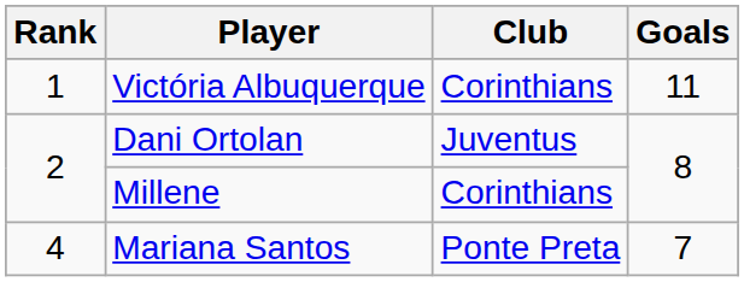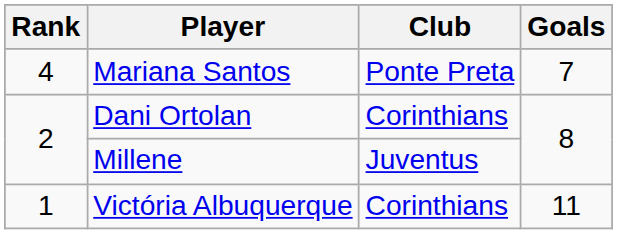 <table class="wikitable sortable" style="text-align:center">
 <tr>
 <th>Rank</th>
 <th>Player</th>
 <th>Club</th>
 <th>Goals</th>
 </tr>
 <tr>
+<td rowspan=1>4</td>
+<td align=left> <a href='#'>Mariana Santos</a></td>
+<td align=left><a href='#'>Ponte Preta</a></td>
+<td rowspan=1>7</td>
+</tr>
+<tr>
+<td rowspan=2>2</td>
+<td align=left> <a href='#'>Dani Ortolan</a></td>
+<td align=left><a href='#'>Corinthians</a></td>
+<td rowspan=2>8</td>
+</tr>
+<tr>
+<td align=left> <a href='#'>Millene</a></td>
+<td align=left><a href='#'>Juventus</a></td>
+</tr>
+<tr>
 <td rowspan=1>1</td>
 <td align=left> <a href='#'>Victória Albuquerque</a></td>
 <td align=left><a href='#'>Corinthians</a></td>
 <td rowspan=1>11</td>
 </tr>
-<tr>
-<td rowspan=2>2</td>
-<td align=left> <a href='#'>Dani Ortolan</a></td>
-<td align=left><a href='#'>Juventus</a></td>
-<td rowspan=2>8</td>
-</tr>
-<tr>
-<td align=left> <a href='#'>Millene</a></td>
-<td align=left><a href='#'>Corinthians</a></td>
-</tr>
-<tr>
-<td rowspan=1>4</td>
-<td align=left> <a href='#'>Mariana Santos</a></td>
-<td align=left><a href='#'>Ponte Preta</a></td>
-<td rowspan=1>7</td>
-</tr>
 </table>
